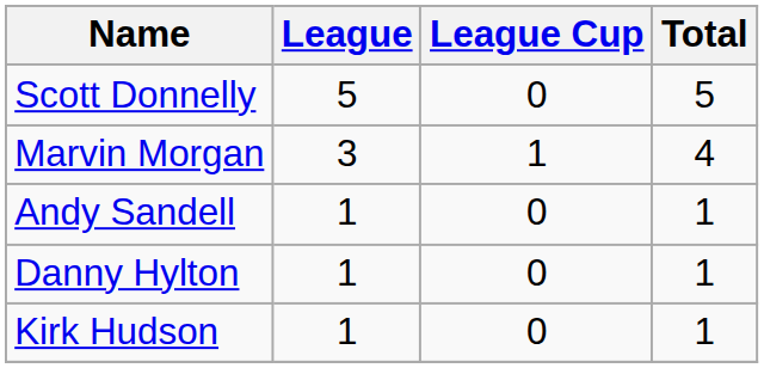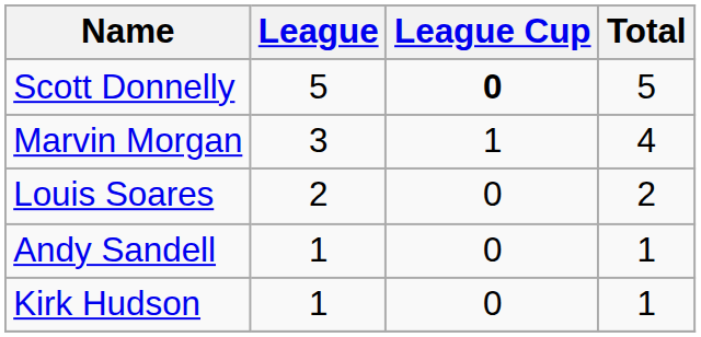 <table class="wikitable" style="text-align:center">
 <tr>
 <th>Name</th>
 <th><a href='#'>League</a></th>
 <th><a href='#'>League Cup</a></th>
 <th>Total</th>
 </tr>
 <tr>
 <td align="left"><a href='#'>Scott Donnelly</a></td>
 <td>5</td>
-<td>0</td>
+<td><strong>0</strong></td>
 <td>5</td>
 </tr>
 <tr>
 <td align="left"><a href='#'>Marvin Morgan</a></td>
 <td>3</td>
 <td>1</td>
 <td>4</td>
 </tr>
 <tr>
-<td align="left"><a href='#'>Andy Sandell</a></td>
-<td>1</td>
+<td align="left"><a href='#'>Louis Soares</a></td>
+<td>2</td>
 <td>0</td>
-<td>1</td>
+<td>2</td>
 </tr>
 <tr>
-<td align="left"><a href='#'>Danny Hylton</a></td>
+<td align="left"><a href='#'>Andy Sandell</a></td>
 <td>1</td>
 <td>0</td>
 <td>1</td>
 </tr>
 <tr>
 <td align="left"><a href='#'>Kirk Hudson</a></td>
 <td>1</td>
 <td>0</td>
 <td>1</td>
 </tr>
 <tr>
 </tr>
 </table>
